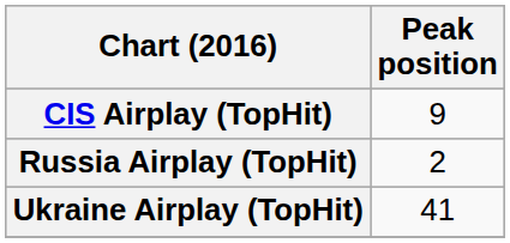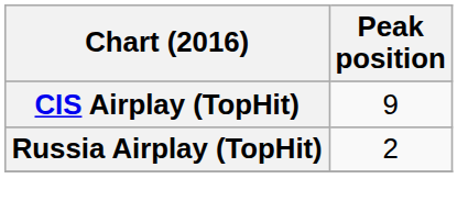 <table class="wikitable sortable plainrowheaders" style="text-align:center">
 <tr>
 <th scope="col">Chart (2016)</th>
 <th scope="col">Peak<br>position</th>
 </tr>
 <tr>
 <th scope="row"><a href='#'>CIS</a> Airplay (TopHit)</th>
 <td>9</td>
 </tr>
 <tr>
 <th scope="row">Russia Airplay (TopHit)</th>
 <td>2</td>
 </tr>
 <tr>
-<th scope="row">Ukraine Airplay (TopHit)</th>
-<td>41</td>
-</tr>
-<tr>
 </tr>
 </table>
